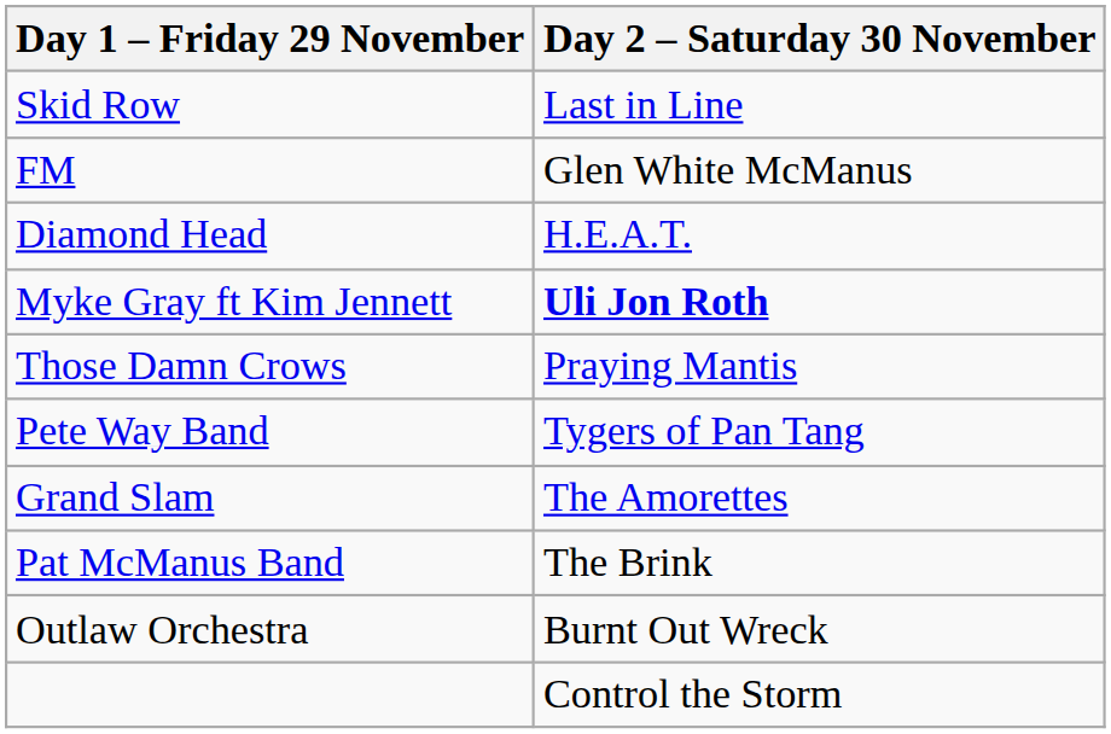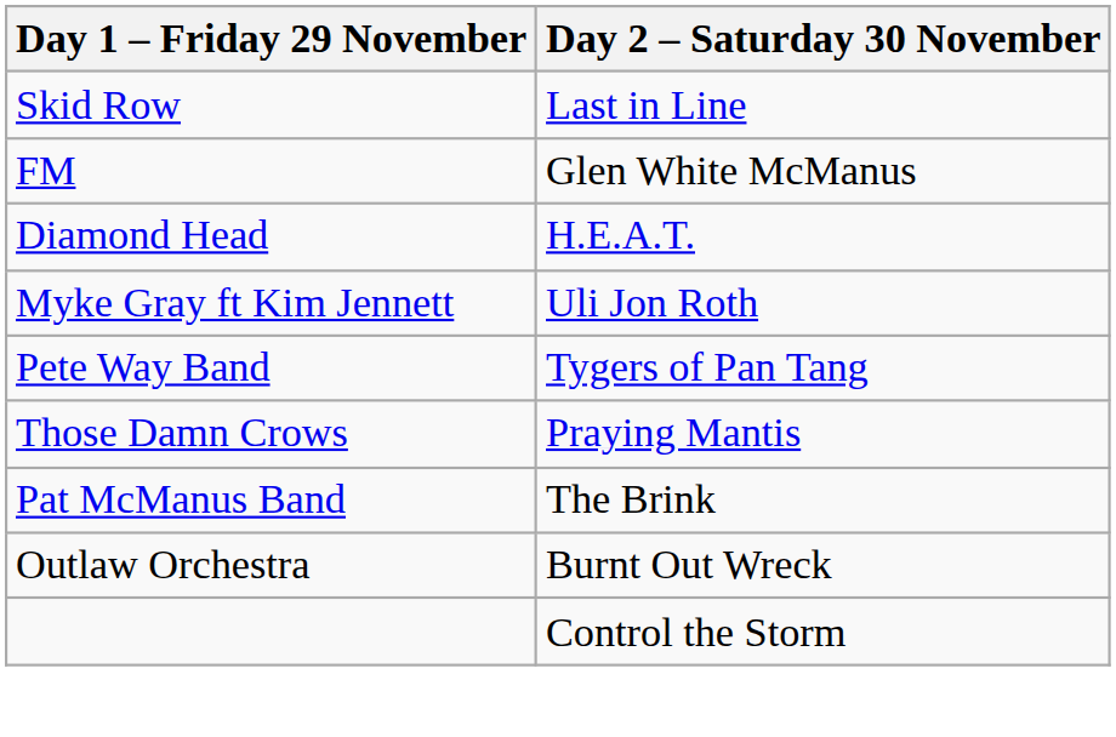 <table class="wikitable">
 <tr>
 <th>Day 1 – Friday 29 November</th>
 <th>Day 2 – Saturday 30 November</th>
 </tr>
 <tr>
 <td><a href='#'>Skid Row</a></td>
 <td><a href='#'>Last in Line</a></td>
 </tr>
 <tr>
 <td><a href='#'>FM</a></td>
 <td>Glen White McManus</td>
 </tr>
 <tr>
 <td><a href='#'>Diamond Head</a></td>
 <td><a href='#'>H.E.A.T.</a></td>
 </tr>
 <tr>
 <td><a href='#'>Myke Gray ft Kim Jennett</a></td>
-<td><strong><a href='#'>Uli Jon Roth</a></strong></td>
-</tr>
-<tr>
-<td><a href='#'>Those Damn Crows</a></td>
-<td><a href='#'>Praying Mantis</a></td>
+<td><a href='#'>Uli Jon Roth</a></td>
 </tr>
 <tr>
 <td><a href='#'>Pete Way Band</a></td>
 <td><a href='#'>Tygers of Pan Tang</a></td>
 </tr>
 <tr>
-<td><a href='#'>Grand Slam</a></td>
-<td><a href='#'>The Amorettes</a></td>
+<td><a href='#'>Those Damn Crows</a></td>
+<td><a href='#'>Praying Mantis</a></td>
 </tr>
 <tr>
 <td><a href='#'>Pat McManus Band</a></td>
 <td>The Brink</td>
 </tr>
 <tr>
 <td>Outlaw Orchestra</td>
 <td>Burnt Out Wreck</td>
 </tr>
 <tr>
 <td></td>
 <td>Control the Storm</td>
 </tr>
 </table>
